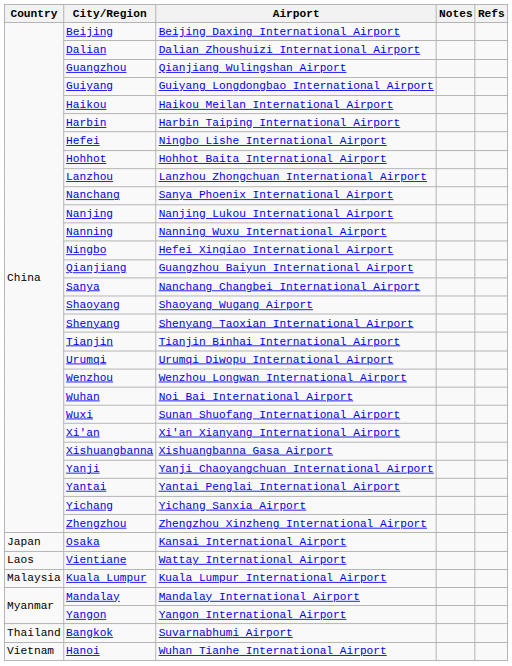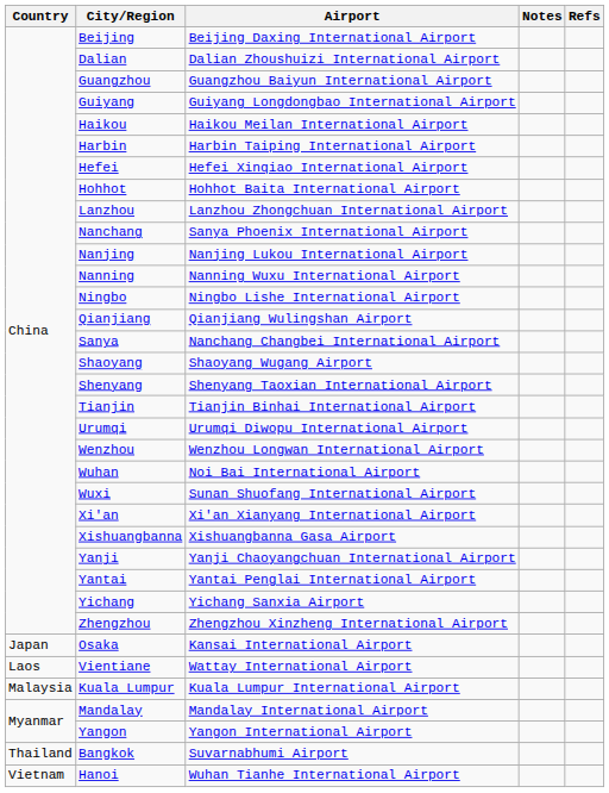 <table class="sortable wikitable ">
 <tr>
 <th>Country</th>
 <th>City/Region</th>
 <th>Airport</th>
 <th>Notes</th>
 <th>Refs</th>
 </tr>
 <tr>
 <td rowspan="28">China</td>
 <td><a href='#'>Beijing</a></td>
 <td><a href='#'>Beijing Daxing International Airport</a></td>
 <td align=center></td>
 <td align=center></td>
 </tr>
 <tr>
 <td><a href='#'>Dalian</a></td>
 <td><a href='#'>Dalian Zhoushuizi International Airport</a></td>
 <td align=center></td>
 <td align=center></td>
 </tr>
 <tr>
 <td><a href='#'>Guangzhou</a></td>
-<td><a href='#'>Qianjiang Wulingshan Airport</a></td>
+<td><a href='#'>Guangzhou Baiyun International Airport</a></td>
 <td></td>
 <td align=center></td>
 </tr>
 <tr>
 <td><a href='#'>Guiyang</a></td>
 <td><a href='#'>Guiyang Longdongbao International Airport</a></td>
 <td align=center></td>
 <td align=center></td>
 </tr>
 <tr>
 <td><a href='#'>Haikou</a></td>
 <td><a href='#'>Haikou Meilan International Airport</a></td>
 <td align=center></td>
 <td align=center></td>
 </tr>
 <tr>
 <td><a href='#'>Harbin</a></td>
 <td><a href='#'>Harbin Taiping International Airport</a></td>
 <td align=center></td>
 <td align=center></td>
 </tr>
 <tr>
 <td><a href='#'>Hefei</a></td>
-<td><a href='#'>Ningbo Lishe International Airport</a></td>
+<td><a href='#'>Hefei Xinqiao International Airport</a></td>
 <td align=center></td>
 <td align=center></td>
 </tr>
 <tr>
 <td><a href='#'>Hohhot</a></td>
 <td><a href='#'>Hohhot Baita International Airport</a></td>
 <td align=center></td>
 <td align=center></td>
 </tr>
 <tr>
 <td><a href='#'>Lanzhou</a></td>
 <td><a href='#'>Lanzhou Zhongchuan International Airport</a></td>
 <td align=center></td>
 <td align=center></td>
 </tr>
 <tr>
 <td><a href='#'>Nanchang</a></td>
 <td><a href='#'>Sanya Phoenix International Airport</a></td>
 <td align=center></td>
 <td align=center></td>
 </tr>
 <tr>
 <td><a href='#'>Nanjing</a></td>
 <td><a href='#'>Nanjing Lukou International Airport</a></td>
 <td align=center></td>
 <td align=center></td>
 </tr>
 <tr>
 <td><a href='#'>Nanning</a></td>
 <td><a href='#'>Nanning Wuxu International Airport</a></td>
 <td align=center></td>
 <td align=center></td>
 </tr>
 <tr>
 <td><a href='#'>Ningbo</a></td>
-<td><a href='#'>Hefei Xinqiao International Airport</a></td>
+<td><a href='#'>Ningbo Lishe International Airport</a></td>
 <td align=center></td>
 <td align=center></td>
 </tr>
 <tr>
 <td><a href='#'>Qianjiang</a></td>
-<td><a href='#'>Guangzhou Baiyun International Airport</a></td>
+<td><a href='#'>Qianjiang Wulingshan Airport</a></td>
 <td align=center></td>
 <td align=center></td>
 </tr>
 <tr>
 <td><a href='#'>Sanya</a></td>
 <td><a href='#'>Nanchang Changbei International Airport</a></td>
 <td align=center></td>
 <td align=center></td>
 </tr>
 <tr>
 <td><a href='#'>Shaoyang</a></td>
 <td><a href='#'>Shaoyang Wugang Airport</a></td>
 <td align=center></td>
 <td align=center></td>
 </tr>
 <tr>
 <td><a href='#'>Shenyang</a></td>
 <td><a href='#'>Shenyang Taoxian International Airport</a></td>
 <td align=center></td>
 <td align=center></td>
 </tr>
 <tr>
 <td><a href='#'>Tianjin</a></td>
 <td><a href='#'>Tianjin Binhai International Airport</a></td>
 <td align=center></td>
 <td align=center></td>
 </tr>
 <tr>
 <td><a href='#'>Urumqi</a></td>
 <td><a href='#'>Urumqi Diwopu International Airport</a></td>
 <td align=center></td>
 <td align=center></td>
 </tr>
 <tr>
 <td><a href='#'>Wenzhou</a></td>
 <td><a href='#'>Wenzhou Longwan International Airport</a></td>
 <td align=center></td>
 <td align=center></td>
 </tr>
 <tr>
 <td><a href='#'>Wuhan</a></td>
 <td><a href='#'>Noi Bai International Airport</a></td>
 <td align=center></td>
 <td align=center></td>
 </tr>
 <tr>
 <td><a href='#'>Wuxi</a></td>
 <td><a href='#'>Sunan Shuofang International Airport</a></td>
 <td align=center></td>
 <td align=center></td>
 </tr>
 <tr>
 <td><a href='#'>Xi'an</a></td>
 <td><a href='#'>Xi'an Xianyang International Airport</a></td>
 <td align=center></td>
 <td align=center></td>
 </tr>
 <tr>
 <td><a href='#'>Xishuangbanna</a></td>
 <td><a href='#'>Xishuangbanna Gasa Airport</a></td>
 <td align=center></td>
 <td align=center></td>
 </tr>
 <tr>
 <td><a href='#'>Yanji</a></td>
 <td><a href='#'>Yanji Chaoyangchuan International Airport</a></td>
 <td align=center></td>
 <td align=center></td>
 </tr>
 <tr>
 <td><a href='#'>Yantai</a></td>
 <td><a href='#'>Yantai Penglai International Airport</a></td>
 <td align=center></td>
 <td align=center></td>
 </tr>
 <tr>
 <td><a href='#'>Yichang</a></td>
 <td><a href='#'>Yichang Sanxia Airport</a></td>
 <td align=center></td>
 <td align=center></td>
 </tr>
 <tr>
 <td><a href='#'>Zhengzhou</a></td>
 <td><a href='#'>Zhengzhou Xinzheng International Airport</a></td>
 <td align=center></td>
 <td align=center></td>
 </tr>
 <tr>
 <td>Japan</td>
 <td><a href='#'>Osaka</a></td>
 <td><a href='#'>Kansai International Airport</a></td>
 <td align=center></td>
 <td align=center></td>
 </tr>
 <tr>
 <td>Laos</td>
 <td><a href='#'>Vientiane</a></td>
 <td><a href='#'>Wattay International Airport</a></td>
 <td align=center></td>
 <td align=center></td>
 </tr>
 <tr>
 <td>Malaysia</td>
 <td><a href='#'>Kuala Lumpur</a></td>
 <td><a href='#'>Kuala Lumpur International Airport</a></td>
 <td align=center></td>
 <td align=center></td>
 </tr>
 <tr>
 <td rowspan="2">Myanmar</td>
 <td><a href='#'>Mandalay</a></td>
 <td><a href='#'>Mandalay International Airport</a></td>
 <td align=center></td>
 <td align=center></td>
 </tr>
 <tr>
 <td><a href='#'>Yangon</a></td>
 <td><a href='#'>Yangon International Airport</a></td>
 <td align=center></td>
 <td align=center></td>
 </tr>
 <tr>
 <td>Thailand</td>
 <td><a href='#'>Bangkok</a></td>
 <td><a href='#'>Suvarnabhumi Airport</a></td>
 <td align=center></td>
 <td align=center></td>
 </tr>
 <tr>
 <td>Vietnam</td>
 <td><a href='#'>Hanoi</a></td>
 <td><a href='#'>Wuhan Tianhe International Airport</a></td>
 <td align="center"></td>
 <td></td>
 </tr>
 </table>
